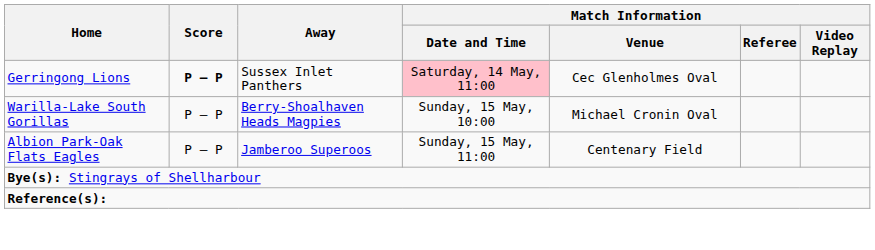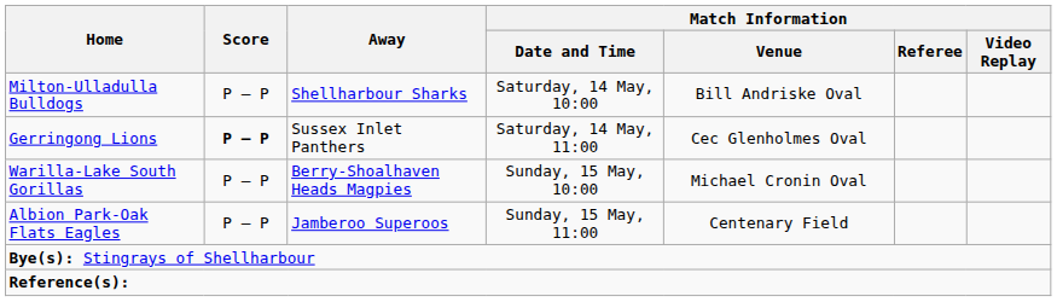 <table class="wikitable" width="100% text-align:center;">
 <tr>
 <th rowspan="2" width="19%">Home</th>
 <th rowspan="2" width="8%">Score</th>
 <th rowspan="2" width="19%">Away</th>
 <th colspan="4">Match Information</th>
 </tr>
 <tr bgcolor="#CCCCCC">
 <th width="17%">Date and Time</th>
 <th width="22%">Venue</th>
 <th>Referee</th>
 <th>Video Replay</th>
 </tr>
 <tr>
+<td> <a href='#'>Milton-Ulladulla Bulldogs</a></td>
+<td style="text-align:center;">P – P</td>
+<td> <a href='#'>Shellharbour Sharks</a></td>
+<td style="text-align:center;">Saturday, 14 May, 10:00</td>
+<td style="text-align:center;">Bill Andriske Oval</td>
+<td style="text-align:center;"></td>
+<td style="text-align:center;"></td>
+</tr>
+<tr>
 <td> <a href='#'>Gerringong Lions</a></td>
 <td style="text-align:center;"><strong>P – P</strong></td>
 <td> Sussex Inlet Panthers</td>
-<td style="background: pink; text-align:center;">Saturday, 14 May, 11:00</td>
+<td style="text-align:center;">Saturday, 14 May, 11:00</td>
 <td style="text-align:center;">Cec Glenholmes Oval</td>
 <td style="text-align:center;"></td>
 <td style="text-align:center;"></td>
 </tr>
 <tr>
 <td> <a href='#'>Warilla-Lake South Gorillas</a></td>
 <td style="text-align:center;">P – P</td>
 <td> <a href='#'>Berry-Shoalhaven Heads Magpies</a></td>
 <td style="text-align:center;">Sunday, 15 May, 10:00</td>
 <td style="text-align:center;">Michael Cronin Oval</td>
 <td style="text-align:center;"></td>
 <td style="text-align:center;"></td>
 </tr>
 <tr>
 <td> <a href='#'>Albion Park-Oak Flats Eagles</a></td>
 <td style="text-align:center;">P – P</td>
 <td> <a href='#'>Jamberoo Superoos</a></td>
 <td style="text-align:center;">Sunday, 15 May, 11:00</td>
 <td style="text-align:center;">Centenary Field</td>
 <td style="text-align:center;"></td>
 <td style="text-align:center;"></td>
 </tr>
 <tr>
 <td colspan="7"><strong>Bye(s):</strong>  <a href='#'>Stingrays of Shellharbour</a></td>
 </tr>
 <tr>
 <td colspan="7"><strong>Reference(s):</strong></td>
 </tr>
 </table>
